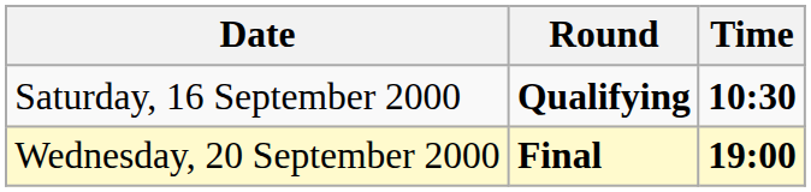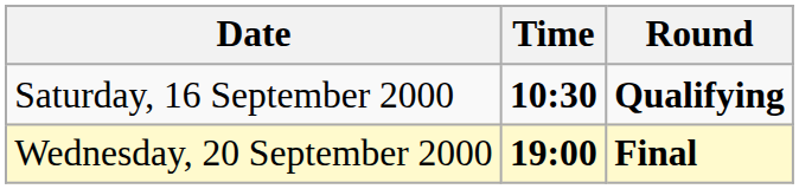 <table class="wikitable">
 <tr>
 <th>Date</th>
+<th>Time</th>
 <th>Round</th>
-<th>Time</th>
 </tr>
 <tr>
 <td>Saturday, 16 September 2000</td>
+<td><strong>10:30</strong></td>
 <td><strong>Qualifying</strong></td>
-<td><strong>10:30</strong></td>
 </tr>
 <tr style=background:lemonchiffon>
 <td>Wednesday, 20 September 2000</td>
+<td><strong>19:00</strong></td>
 <td><strong>Final</strong></td>
-<td><strong>19:00</strong></td>
 </tr>
 </table>
